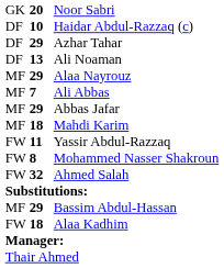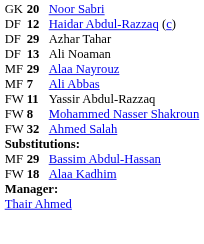 <table style="font-size: 90%" cellspacing="0" cellpadding="0" align="center">
 <tr>
 <td colspan="4"></td>
 </tr>
 <tr>
 <th width="25"></th>
 <th width="25"></th>
 </tr>
 <tr>
 <td>GK</td>
 <td><strong>20</strong></td>
 <td> <a href='#'>Noor Sabri</a></td>
 </tr>
 <tr>
 <td>DF</td>
-<td><strong>10</strong></td>
+<td><strong>12</strong></td>
 <td> <a href='#'>Haidar Abdul-Razzaq</a> (<a href='#'>c</a>)</td>
 </tr>
 <tr>
 <td>DF</td>
 <td><strong>29</strong></td>
 <td> Azhar Tahar</td>
 </tr>
 <tr>
 <td>DF</td>
 <td><strong>13</strong></td>
 <td> Ali Noaman</td>
 <td></td>
 </tr>
 <tr>
 <td>MF</td>
 <td><strong>29</strong></td>
 <td> <a href='#'>Alaa Nayrouz</a></td>
 </tr>
 <tr>
 <td>MF</td>
 <td><strong>7</strong></td>
 <td> <a href='#'>Ali Abbas</a></td>
-</tr>
-<tr>
-<td>MF</td>
-<td><strong>29</strong></td>
-<td> Abbas Jafar</td>
-<td></td>
-<td></td>
-</tr>
-<tr>
-<td>MF</td>
-<td><strong>18</strong></td>
-<td> <a href='#'>Mahdi Karim</a></td>
-<td></td>
-<td></td>
 </tr>
 <tr>
 <td>FW</td>
 <td><strong>11</strong></td>
 <td> Yassir Abdul-Razzaq</td>
 </tr>
 <tr>
 <td>FW</td>
 <td><strong>8</strong></td>
 <td> <a href='#'>Mohammed Nasser Shakroun</a></td>
 </tr>
 <tr>
 <td>FW</td>
 <td><strong>32</strong></td>
 <td> <a href='#'>Ahmed Salah</a></td>
 </tr>
 <tr>
 <td colspan=4><strong>Substitutions:</strong></td>
 </tr>
 <tr>
 <td>MF</td>
 <td><strong>29</strong></td>
 <td> <a href='#'>Bassim Abdul-Hassan</a></td>
 <td></td>
 <td></td>
 </tr>
 <tr>
 <td>FW</td>
 <td><strong>18</strong></td>
 <td> <a href='#'>Alaa Kadhim</a></td>
 <td></td>
 <td></td>
 </tr>
 <tr>
 <td colspan=4><strong>Manager:</strong></td>
 </tr>
 <tr>
 <td colspan="4"> <a href='#'>Thair Ahmed</a></td>
 </tr>
 </table>
